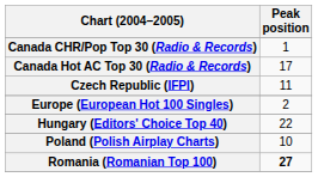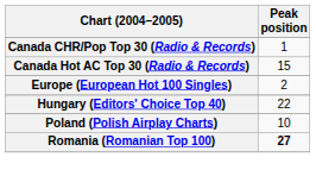 <table class="wikitable sortable plainrowheaders" style="text-align:center">
 <tr>
 <th scope="col">Chart (2004–2005)</th>
 <th scope="col">Peak<br>position</th>
 </tr>
 <tr>
 </tr>
 <tr>
 </tr>
 <tr>
 </tr>
 <tr>
 </tr>
 <tr>
 </tr>
 <tr>
 <th scope="row">Canada CHR/Pop Top 30 (<em><a href='#'>Radio & Records</a></em>)</th>
 <td>1</td>
 </tr>
 <tr>
 <th scope="row">Canada Hot AC Top 30 (<em><a href='#'>Radio & Records</a></em>)</th>
-<td>17</td>
-</tr>
-<tr>
-<th scope="row">Czech Republic (<a href='#'>IFPI</a>)</th>
-<td>11</td>
+<td>15</td>
 </tr>
 <tr>
 </tr>
 <tr>
 <th scope="row">Europe (<a href='#'>European Hot 100 Singles</a>)</th>
 <td>2</td>
 </tr>
 <tr>
 </tr>
 <tr>
 </tr>
 <tr>
 <th scope="row">Hungary (<a href='#'>Editors' Choice Top 40</a>)</th>
 <td>22</td>
 </tr>
 <tr>
 </tr>
 <tr>
 </tr>
 <tr>
 </tr>
 <tr>
 </tr>
 <tr>
 </tr>
 <tr>
 <th scope="row">Poland (<a href='#'>Polish Airplay Charts</a>)</th>
 <td>10</td>
 </tr>
 <tr>
 <th scope="row">Romania (<a href='#'>Romanian Top 100</a>)</th>
 <td><strong>27</strong></td>
 </tr>
 <tr>
 </tr>
 <tr>
 </tr>
 <tr>
 </tr>
 <tr>
 </tr>
 <tr>
 </tr>
 <tr>
 </tr>
 <tr>
 </tr>
 <tr>
 </tr>
 <tr>
 </tr>
 </table>
